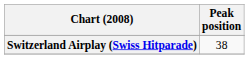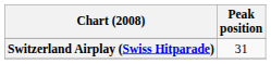 <table class="wikitable sortable plainrowheaders" style="text-align:center">
 <tr>
 <th scope="col">Chart (2008)</th>
 <th scope="col">Peak<br>position</th>
 </tr>
 <tr>
 </tr>
 <tr>
 <th scope="row">Switzerland Airplay (<a href='#'>Swiss Hitparade</a>)</th>
-<td>38</td>
+<td>31</td>
 </tr>
 <tr>
 </tr>
 </table>
